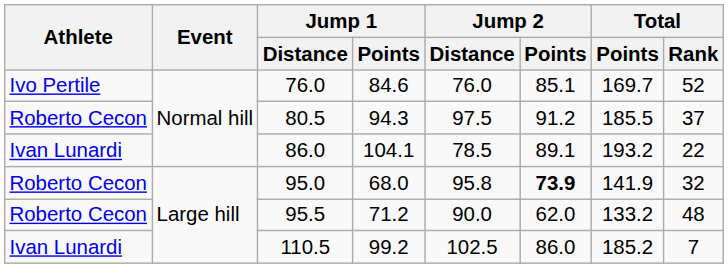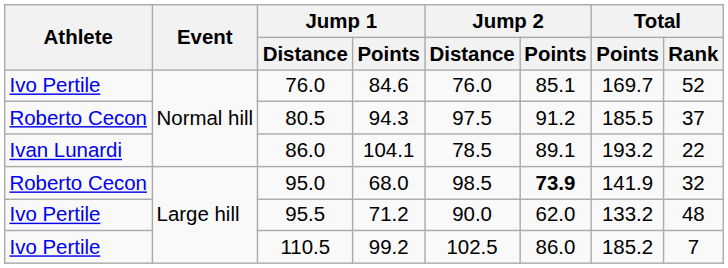 <table class="wikitable" style="font-size:90%">
 <tr>
 <th rowspan="2">Athlete</th>
 <th rowspan="2">Event</th>
 <th colspan="2">Jump 1</th>
 <th colspan="2">Jump 2</th>
 <th colspan="2">Total</th>
 </tr>
 <tr>
 <th>Distance</th>
 <th>Points</th>
 <th>Distance</th>
 <th>Points</th>
 <th>Points</th>
 <th>Rank</th>
 </tr>
 <tr>
 <td><a href='#'>Ivo Pertile</a></td>
 <td rowspan="3">Normal hill</td>
 <td align="center">76.0</td>
 <td align="center">84.6</td>
 <td align="center">76.0</td>
 <td align="center">85.1</td>
 <td align="center">169.7</td>
 <td align="center">52</td>
 </tr>
 <tr>
 <td><a href='#'>Roberto Cecon</a></td>
 <td align="center">80.5</td>
 <td align="center">94.3</td>
 <td align="center">97.5</td>
 <td align="center">91.2</td>
 <td align="center">185.5</td>
 <td align="center">37</td>
 </tr>
 <tr>
 <td><a href='#'>Ivan Lunardi</a></td>
 <td align="center">86.0</td>
 <td align="center">104.1</td>
 <td align="center">78.5</td>
 <td align="center">89.1</td>
 <td align="center">193.2</td>
 <td align="center">22</td>
 </tr>
 <tr>
 <td><a href='#'>Roberto Cecon</a></td>
 <td rowspan="3">Large hill</td>
 <td align="center">95.0</td>
 <td align="center">68.0</td>
-<td align="center">95.8</td>
+<td align="center">98.5</td>
 <td align="center"><strong>73.9</strong></td>
 <td align="center">141.9</td>
 <td align="center">32</td>
 </tr>
 <tr>
-<td><a href='#'>Roberto Cecon</a></td>
+<td><a href='#'>Ivo Pertile</a></td>
 <td align="center">95.5</td>
 <td align="center">71.2</td>
 <td align="center">90.0</td>
 <td align="center">62.0</td>
 <td align="center">133.2</td>
 <td align="center">48</td>
 </tr>
 <tr>
-<td><a href='#'>Ivan Lunardi</a></td>
+<td><a href='#'>Ivo Pertile</a></td>
 <td align="center">110.5</td>
 <td align="center">99.2</td>
 <td align="center">102.5</td>
 <td align="center">86.0</td>
 <td align="center">185.2</td>
 <td align="center">7</td>
 </tr>
 </table>
